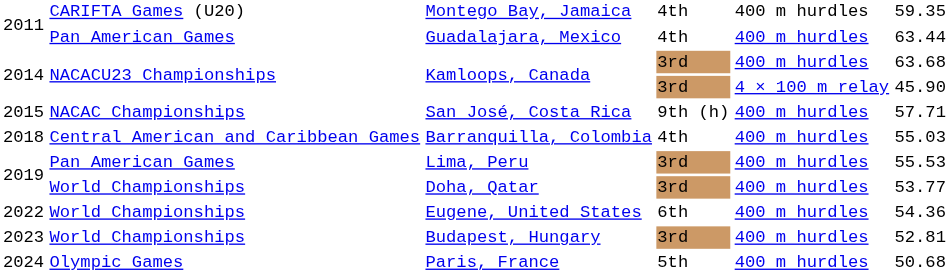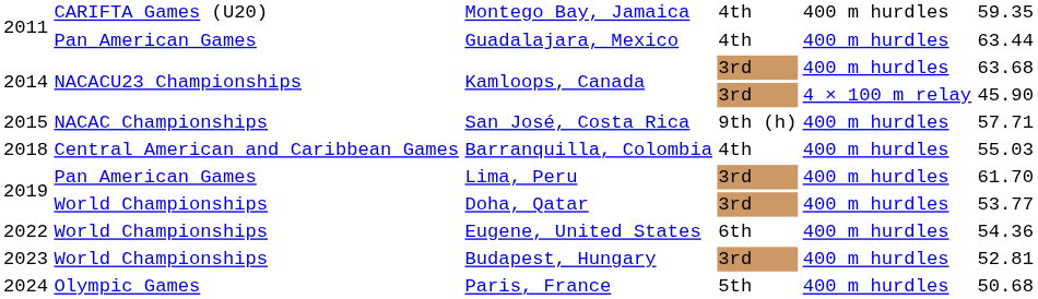 <table>
 <tr>
 <td rowspan=2>2011</td>
 <td><a href='#'>CARIFTA Games</a> (U20)</td>
 <td><a href='#'>Montego Bay, Jamaica</a></td>
 <td>4th</td>
 <td>400 m hurdles</td>
 <td>59.35</td>
 <td></td>
 </tr>
 <tr>
 <td><a href='#'>Pan American Games</a></td>
 <td><a href='#'>Guadalajara, Mexico</a></td>
 <td>4th</td>
 <td><a href='#'>400 m hurdles</a></td>
 <td>63.44</td>
 <td></td>
 </tr>
 <tr>
 <td rowspan=2>2014</td>
 <td rowspan=2><a href='#'>NACACU23 Championships</a></td>
 <td rowspan=2><a href='#'>Kamloops, Canada</a></td>
 <td bgcolor=cc9966>3rd</td>
 <td><a href='#'>400 m hurdles</a></td>
 <td>63.68</td>
 <td></td>
 </tr>
 <tr>
 <td bgcolor=cc9966>3rd</td>
 <td><a href='#'>4 × 100 m relay</a></td>
 <td>45.90</td>
 <td></td>
 </tr>
 <tr>
 <td>2015</td>
 <td><a href='#'>NACAC Championships</a></td>
 <td><a href='#'>San José, Costa Rica</a></td>
 <td>9th (h)</td>
 <td><a href='#'>400 m hurdles</a></td>
 <td>57.71</td>
 <td></td>
 </tr>
 <tr>
 <td>2018</td>
 <td><a href='#'>Central American and Caribbean Games</a></td>
 <td><a href='#'>Barranquilla, Colombia</a></td>
 <td>4th</td>
 <td><a href='#'>400 m hurdles</a></td>
 <td>55.03</td>
 <td></td>
 </tr>
 <tr>
 <td rowspan=2>2019</td>
 <td><a href='#'>Pan American Games</a></td>
 <td><a href='#'>Lima, Peru</a></td>
 <td bgcolor=cc9966>3rd</td>
 <td><a href='#'>400 m hurdles</a></td>
-<td>55.53</td>
+<td>61.70</td>
 <td></td>
 </tr>
 <tr>
 <td><a href='#'>World Championships</a></td>
 <td><a href='#'>Doha, Qatar</a></td>
 <td bgcolor=cc9966>3rd</td>
 <td><a href='#'>400 m hurdles</a></td>
 <td>53.77</td>
 <td></td>
 </tr>
 <tr>
 <td>2022</td>
 <td><a href='#'>World Championships</a></td>
 <td><a href='#'>Eugene, United States</a></td>
 <td>6th</td>
 <td><a href='#'>400 m hurdles</a></td>
 <td>54.36</td>
 <td></td>
 </tr>
 <tr>
 <td>2023</td>
 <td><a href='#'>World Championships</a></td>
 <td><a href='#'>Budapest, Hungary</a></td>
 <td bgcolor=cc9966>3rd</td>
 <td><a href='#'>400 m hurdles</a></td>
 <td>52.81</td>
 <td></td>
 </tr>
 <tr>
 <td>2024</td>
 <td><a href='#'>Olympic Games</a></td>
 <td><a href='#'>Paris, France</a></td>
 <td>5th</td>
 <td><a href='#'>400 m hurdles</a></td>
 <td>50.68</td>
 </tr>
 </table>
